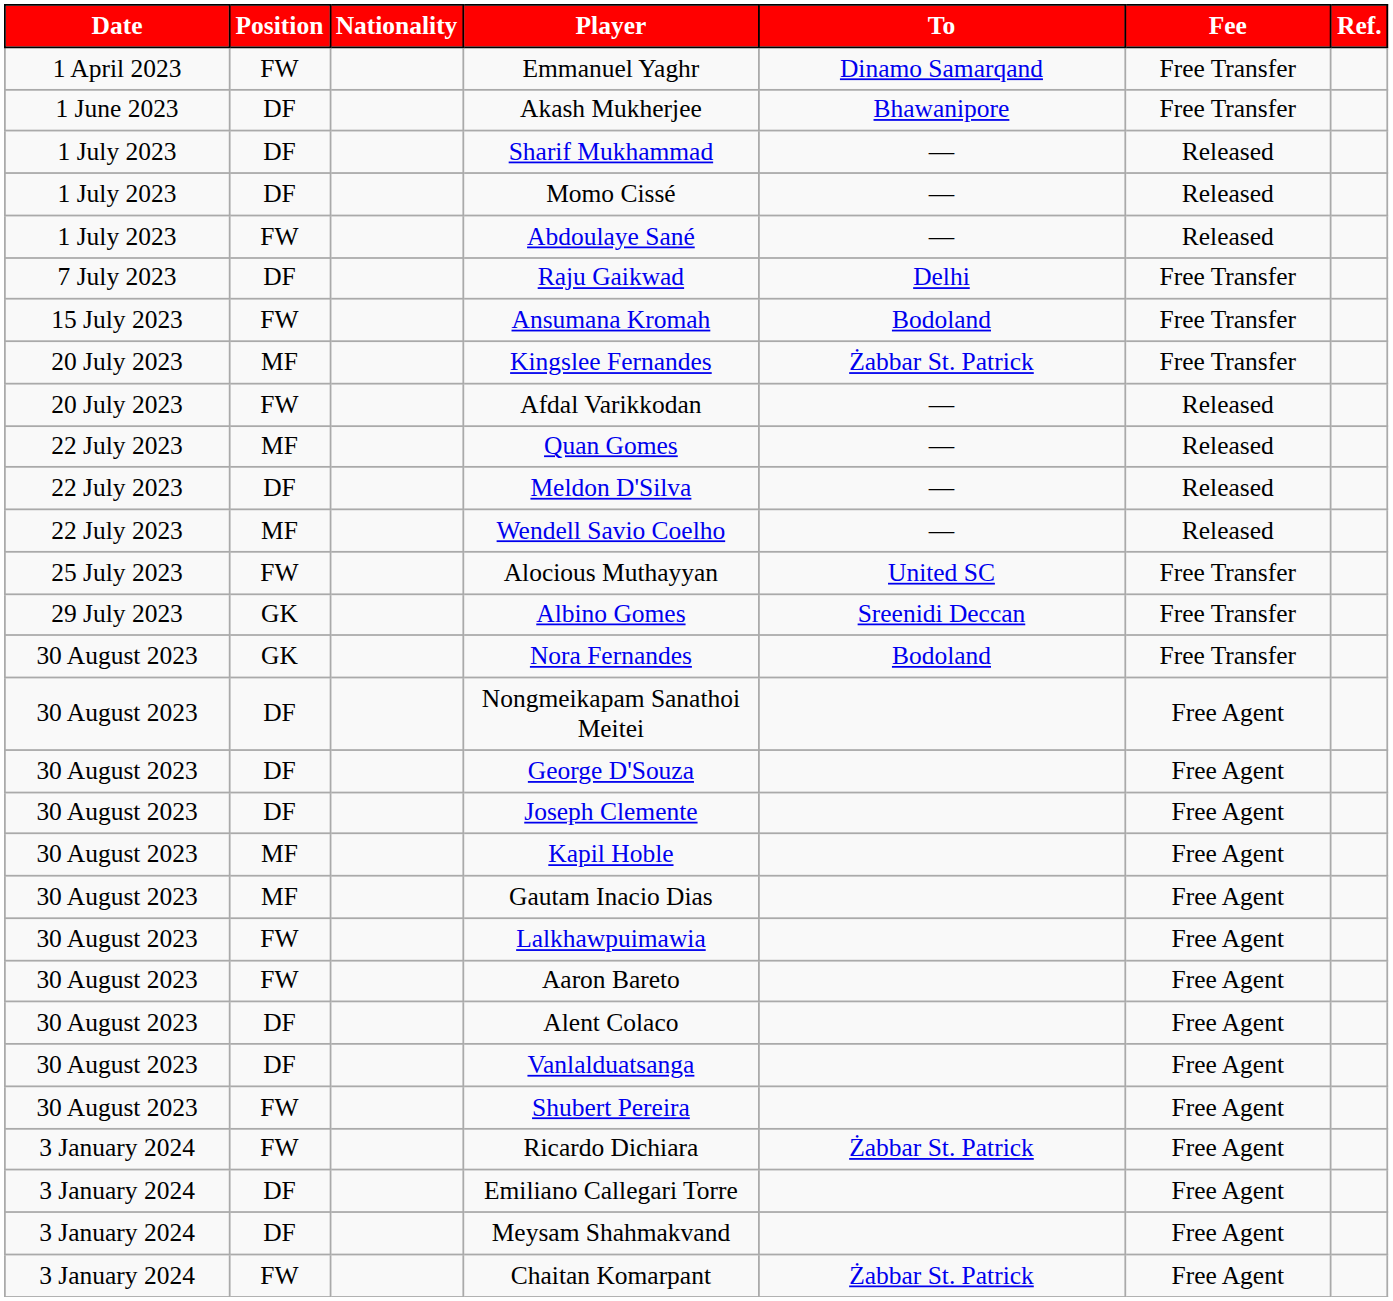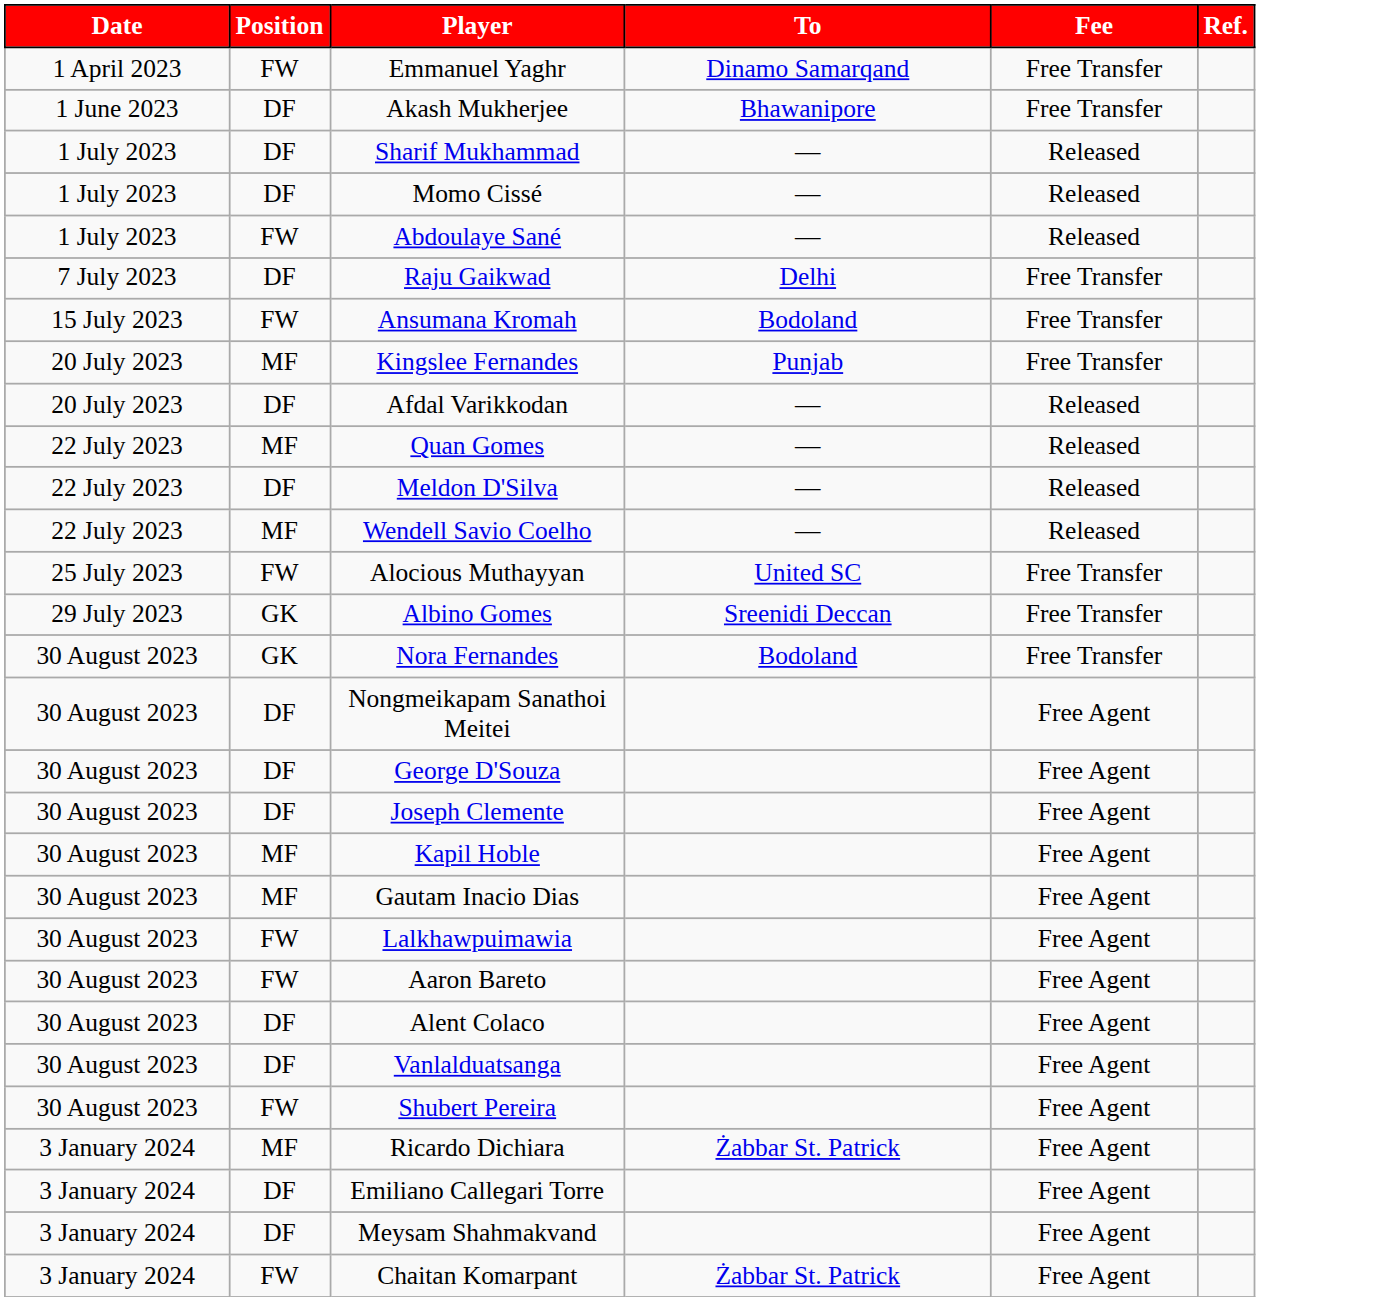 <table class="wikitable" style="text-align:center; font-size:90%; ">
 <tr>
 <th style="background:#FF0000;color:white;border:1px solid black; width:120px;">Date</th>
 <th style="background:#FF0000;color:white;border:1px solid black; width:50px;">Position</th>
-<th style="background:#FF0000;color:white;border:1px solid black; width:50px;">Nationality</th>
 <th style="background:#FF0000;color:white;border:1px solid black; width:160px;">Player</th>
 <th style="background:#FF0000;color:white;border:1px solid black; width:200px;">To</th>
 <th style="background:#FF0000;color:white;border:1px solid black; width:110px;">Fee</th>
 <th style="background:#FF0000;color:white;border:1px solid black; width:25px;">Ref.</th>
 </tr>
 <tr>
 <td>1 April 2023</td>
 <td>FW</td>
-<td></td>
 <td>Emmanuel Yaghr</td>
 <td> <a href='#'>Dinamo Samarqand</a></td>
 <td>Free Transfer</td>
 <td></td>
 </tr>
 <tr>
 <td>1 June 2023</td>
 <td>DF</td>
-<td></td>
 <td>Akash Mukherjee</td>
 <td> <a href='#'>Bhawanipore</a></td>
 <td>Free Transfer</td>
 <td></td>
 </tr>
 <tr>
 <td>1 July 2023</td>
 <td>DF</td>
-<td></td>
 <td><a href='#'>Sharif Mukhammad</a></td>
 <td>—</td>
 <td>Released</td>
 <td></td>
 </tr>
 <tr>
 <td>1 July 2023</td>
 <td>DF</td>
-<td></td>
 <td>Momo Cissé</td>
 <td>—</td>
 <td>Released</td>
 <td></td>
 </tr>
 <tr>
 <td>1 July 2023</td>
 <td>FW</td>
-<td></td>
 <td><a href='#'>Abdoulaye Sané</a></td>
 <td>—</td>
 <td>Released</td>
 <td></td>
 </tr>
 <tr>
 <td>7 July 2023</td>
 <td>DF</td>
-<td></td>
 <td><a href='#'>Raju Gaikwad</a></td>
 <td> <a href='#'>Delhi</a></td>
 <td>Free Transfer</td>
 <td></td>
 </tr>
 <tr>
 <td>15 July 2023</td>
 <td>FW</td>
-<td></td>
 <td><a href='#'>Ansumana Kromah</a></td>
 <td> <a href='#'>Bodoland</a></td>
 <td>Free Transfer</td>
 <td></td>
 </tr>
 <tr>
 <td>20 July 2023</td>
 <td>MF</td>
-<td></td>
 <td><a href='#'>Kingslee Fernandes</a></td>
-<td> <a href='#'>Żabbar St. Patrick</a></td>
+<td> <a href='#'>Punjab</a></td>
 <td>Free Transfer</td>
 <td></td>
 </tr>
 <tr>
 <td>20 July 2023</td>
-<td>FW</td>
-<td></td>
+<td>DF</td>
 <td>Afdal Varikkodan</td>
 <td>—</td>
 <td>Released</td>
 <td></td>
 </tr>
 <tr>
 <td>22 July 2023</td>
 <td>MF</td>
-<td></td>
 <td><a href='#'>Quan Gomes</a></td>
 <td>—</td>
 <td>Released</td>
 <td></td>
 </tr>
 <tr>
 <td>22 July 2023</td>
 <td>DF</td>
-<td></td>
 <td><a href='#'>Meldon D'Silva</a></td>
 <td>—</td>
 <td>Released</td>
 <td></td>
 </tr>
 <tr>
 <td>22 July 2023</td>
 <td>MF</td>
-<td></td>
 <td><a href='#'>Wendell Savio Coelho</a></td>
 <td>—</td>
 <td>Released</td>
 <td></td>
 </tr>
 <tr>
 <td>25 July 2023</td>
 <td>FW</td>
-<td></td>
 <td>Alocious Muthayyan</td>
 <td> <a href='#'>United SC</a></td>
 <td>Free Transfer</td>
 <td></td>
 </tr>
 <tr>
 <td>29 July 2023</td>
 <td>GK</td>
-<td></td>
 <td><a href='#'>Albino Gomes</a></td>
 <td> <a href='#'>Sreenidi Deccan</a></td>
 <td>Free Transfer</td>
 <td></td>
 </tr>
 <tr>
 <td>30 August 2023</td>
 <td>GK</td>
-<td></td>
 <td><a href='#'>Nora Fernandes</a></td>
 <td> <a href='#'>Bodoland</a></td>
 <td>Free Transfer</td>
 <td></td>
 </tr>
 <tr>
 <td>30 August 2023</td>
 <td>DF</td>
-<td></td>
 <td>Nongmeikapam Sanathoi Meitei</td>
 <td></td>
 <td>Free Agent</td>
 <td></td>
 </tr>
 <tr>
 <td>30 August 2023</td>
 <td>DF</td>
-<td></td>
 <td><a href='#'>George D'Souza</a></td>
 <td></td>
 <td>Free Agent</td>
 <td></td>
 </tr>
 <tr>
 <td>30 August 2023</td>
 <td>DF</td>
-<td></td>
 <td><a href='#'>Joseph Clemente</a></td>
 <td></td>
 <td>Free Agent</td>
 <td></td>
 </tr>
 <tr>
 <td>30 August 2023</td>
 <td>MF</td>
-<td></td>
 <td><a href='#'>Kapil Hoble</a></td>
 <td></td>
 <td>Free Agent</td>
 <td></td>
 </tr>
 <tr>
 <td>30 August 2023</td>
 <td>MF</td>
-<td></td>
 <td>Gautam Inacio Dias</td>
 <td></td>
 <td>Free Agent</td>
 <td></td>
 </tr>
 <tr>
 <td>30 August 2023</td>
 <td>FW</td>
-<td></td>
 <td><a href='#'>Lalkhawpuimawia</a></td>
 <td></td>
 <td>Free Agent</td>
 <td></td>
 </tr>
 <tr>
 <td>30 August 2023</td>
 <td>FW</td>
-<td></td>
 <td>Aaron Bareto</td>
 <td></td>
 <td>Free Agent</td>
 <td></td>
 </tr>
 <tr>
 <td>30 August 2023</td>
 <td>DF</td>
-<td></td>
 <td>Alent Colaco</td>
 <td></td>
 <td>Free Agent</td>
 <td></td>
 </tr>
 <tr>
 <td>30 August 2023</td>
 <td>DF</td>
-<td></td>
 <td><a href='#'>Vanlalduatsanga</a></td>
 <td></td>
 <td>Free Agent</td>
 <td></td>
 </tr>
 <tr>
 <td>30 August 2023</td>
 <td>FW</td>
-<td></td>
 <td><a href='#'>Shubert Pereira</a></td>
 <td></td>
 <td>Free Agent</td>
 <td></td>
 </tr>
 <tr>
 <td>3 January 2024</td>
-<td>FW</td>
-<td></td>
+<td>MF</td>
 <td>Ricardo Dichiara</td>
 <td> <a href='#'>Żabbar St. Patrick</a></td>
 <td>Free Agent</td>
 <td></td>
 </tr>
 <tr>
 <td>3 January 2024</td>
 <td>DF</td>
-<td></td>
 <td>Emiliano Callegari Torre</td>
 <td></td>
 <td>Free Agent</td>
 <td></td>
 </tr>
 <tr>
 <td>3 January 2024</td>
 <td>DF</td>
-<td></td>
 <td>Meysam Shahmakvand</td>
 <td></td>
 <td>Free Agent</td>
 <td></td>
 </tr>
 <tr>
 <td>3 January 2024</td>
 <td>FW</td>
-<td></td>
 <td>Chaitan Komarpant</td>
 <td> <a href='#'>Żabbar St. Patrick</a></td>
 <td>Free Agent</td>
 <td></td>
 </tr>
 </table>
